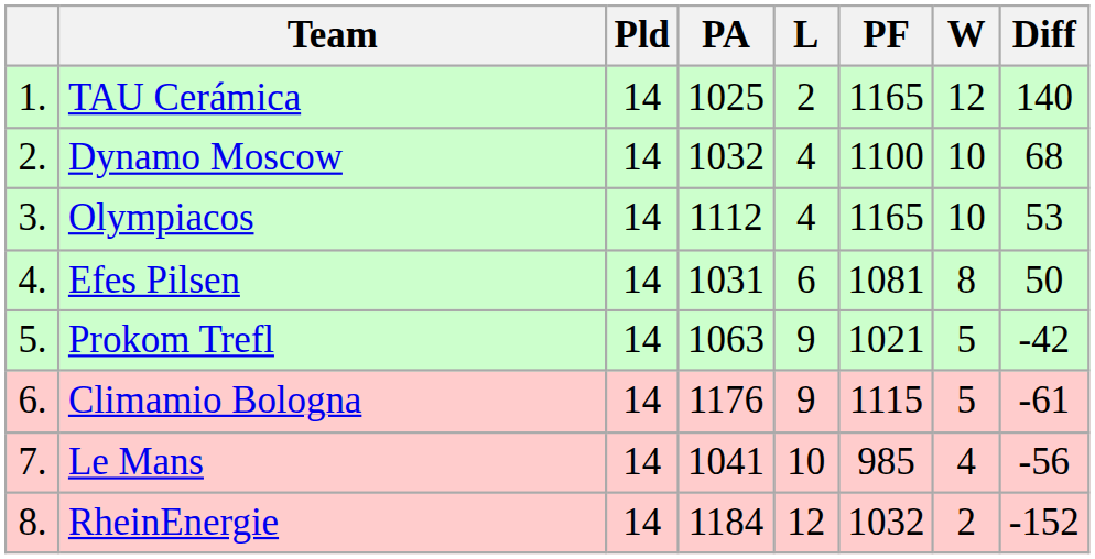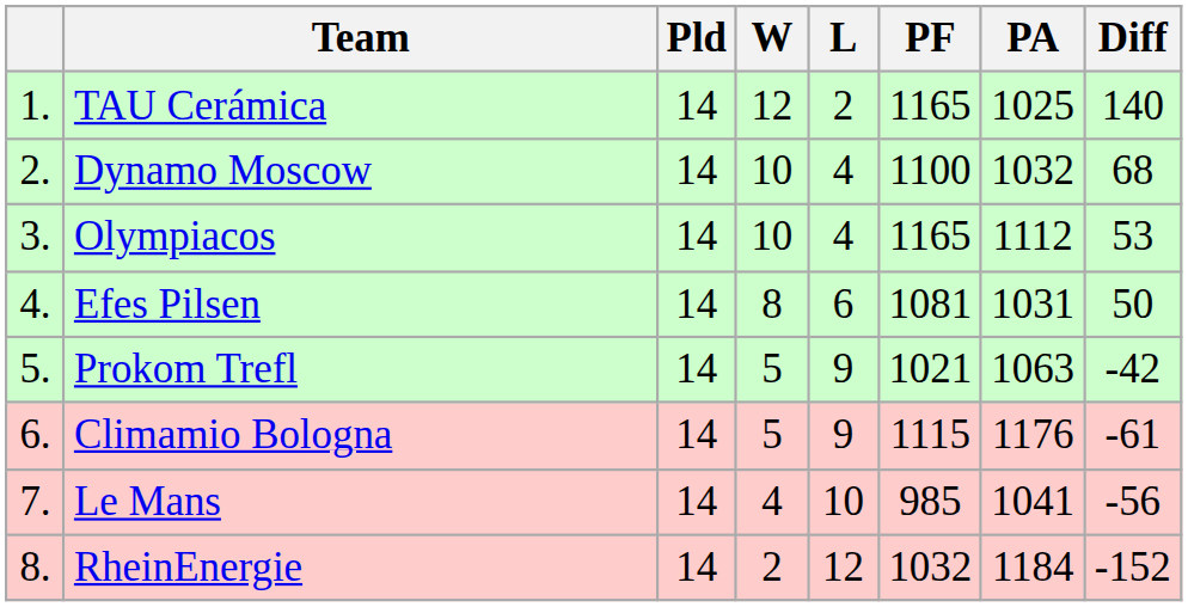 <table class=wikitable style="text-align:center">
 <tr>
 <th width=15></th>
 <th width=220>Team</th>
 <th width=20>Pld</th>
-<th width=20>PA</th>
+<th width=20>W</th>
 <th width=20>L</th>
 <th width=20>PF</th>
-<th width=20>W</th>
+<th width=20>PA</th>
 <th width=30>Diff</th>
 </tr>
 <tr bgcolor=#ccffcc>
 <td>1.</td>
 <td align=left> <a href='#'>TAU Cerámica</a></td>
 <td>14</td>
-<td>1025</td>
+<td>12</td>
 <td>2</td>
 <td>1165</td>
-<td>12</td>
+<td>1025</td>
 <td>140</td>
 </tr>
 <tr bgcolor=#ccffcc>
 <td>2.</td>
 <td align=left> <a href='#'>Dynamo Moscow</a></td>
 <td>14</td>
-<td>1032</td>
+<td>10</td>
 <td>4</td>
 <td>1100</td>
-<td>10</td>
+<td>1032</td>
 <td>68</td>
 </tr>
 <tr bgcolor=#ccffcc>
 <td>3.</td>
 <td align=left> <a href='#'>Olympiacos</a></td>
 <td>14</td>
-<td>1112</td>
+<td>10</td>
 <td>4</td>
 <td>1165</td>
-<td>10</td>
+<td>1112</td>
 <td>53</td>
 </tr>
 <tr bgcolor=#ccffcc>
 <td>4.</td>
 <td align=left> <a href='#'>Efes Pilsen</a></td>
 <td>14</td>
-<td>1031</td>
+<td>8</td>
 <td>6</td>
 <td>1081</td>
-<td>8</td>
+<td>1031</td>
 <td>50</td>
 </tr>
 <tr bgcolor=#ccffcc>
 <td>5.</td>
 <td align=left> <a href='#'>Prokom Trefl</a></td>
 <td>14</td>
-<td>1063</td>
+<td>5</td>
 <td>9</td>
 <td>1021</td>
-<td>5</td>
+<td>1063</td>
 <td>-42</td>
 </tr>
 <tr bgcolor=#ffcccc>
 <td>6.</td>
 <td align=left> <a href='#'>Climamio Bologna</a></td>
 <td>14</td>
-<td>1176</td>
+<td>5</td>
 <td>9</td>
 <td>1115</td>
-<td>5</td>
+<td>1176</td>
 <td>-61</td>
 </tr>
 <tr bgcolor=#ffcccc>
 <td>7.</td>
 <td align=left> <a href='#'>Le Mans</a></td>
 <td>14</td>
-<td>1041</td>
+<td>4</td>
 <td>10</td>
 <td>985</td>
-<td>4</td>
+<td>1041</td>
 <td>-56</td>
 </tr>
 <tr bgcolor=#ffcccc>
 <td>8.</td>
 <td align=left> <a href='#'>RheinEnergie</a></td>
 <td>14</td>
-<td>1184</td>
+<td>2</td>
 <td>12</td>
 <td>1032</td>
-<td>2</td>
+<td>1184</td>
 <td>-152</td>
 </tr>
 </table>
